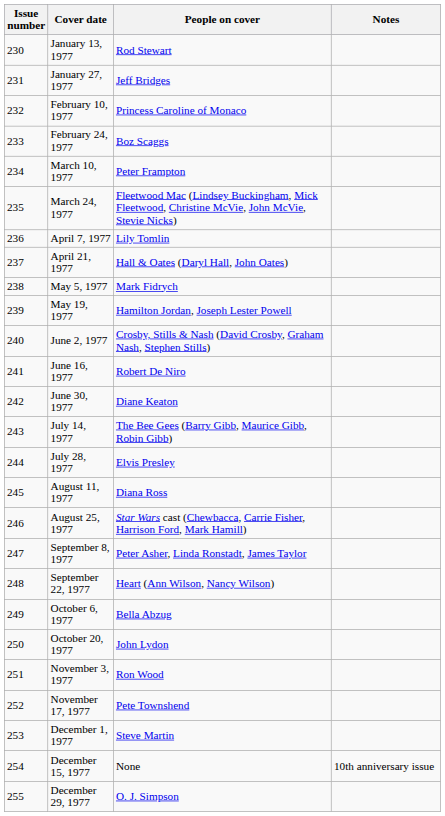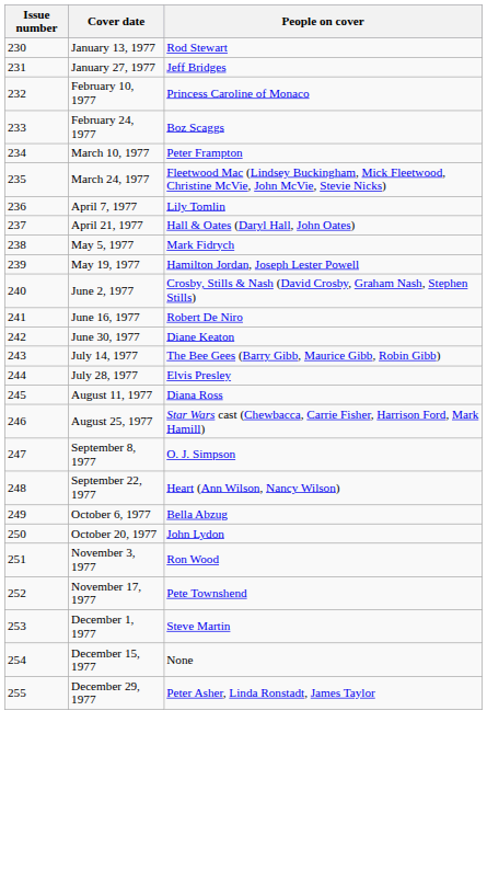 <table class="wikitable sortable" style="margin:auto;width:100%;">
 <tr style="background:#ccf;">
 <th style="width:10%;">Issue number</th>
 <th style="width:15%;">Cover date</th>
 <th style="width:50%;">People on cover</th>
-<th style="width:25%;">Notes</th>
 </tr>
 <tr>
 <td>230</td>
 <td>January 13, 1977</td>
 <td><a href='#'>Rod Stewart</a></td>
-<td></td>
 </tr>
 <tr>
 <td>231</td>
 <td>January 27, 1977</td>
 <td><a href='#'>Jeff Bridges</a></td>
-<td></td>
 </tr>
 <tr>
 <td>232</td>
 <td>February 10, 1977</td>
 <td><a href='#'>Princess Caroline of Monaco</a></td>
-<td></td>
 </tr>
 <tr>
 <td>233</td>
 <td>February 24, 1977</td>
 <td><a href='#'>Boz Scaggs</a></td>
-<td></td>
 </tr>
 <tr>
 <td>234</td>
 <td>March 10, 1977</td>
 <td><a href='#'>Peter Frampton</a></td>
-<td></td>
 </tr>
 <tr>
 <td>235</td>
 <td>March 24, 1977</td>
 <td><a href='#'>Fleetwood Mac</a> (<a href='#'>Lindsey Buckingham</a>, <a href='#'>Mick Fleetwood</a>, <a href='#'>Christine McVie</a>, <a href='#'>John McVie</a>, <a href='#'>Stevie Nicks</a>)</td>
-<td></td>
 </tr>
 <tr>
 <td>236</td>
 <td>April 7, 1977</td>
 <td><a href='#'>Lily Tomlin</a></td>
-<td></td>
 </tr>
 <tr>
 <td>237</td>
 <td>April 21, 1977</td>
 <td><a href='#'>Hall & Oates</a> (<a href='#'>Daryl Hall</a>, <a href='#'>John Oates</a>)</td>
-<td></td>
 </tr>
 <tr>
 <td>238</td>
 <td>May 5, 1977</td>
 <td><a href='#'>Mark Fidrych</a></td>
-<td></td>
 </tr>
 <tr>
 <td>239</td>
 <td>May 19, 1977</td>
 <td><a href='#'>Hamilton Jordan</a>, <a href='#'>Joseph Lester Powell</a></td>
-<td></td>
 </tr>
 <tr>
 <td>240</td>
 <td>June 2, 1977</td>
 <td><a href='#'>Crosby, Stills & Nash</a> (<a href='#'>David Crosby</a>, <a href='#'>Graham Nash</a>, <a href='#'>Stephen Stills</a>)</td>
-<td></td>
 </tr>
 <tr>
 <td>241</td>
 <td>June 16, 1977</td>
 <td><a href='#'>Robert De Niro</a></td>
-<td></td>
 </tr>
 <tr>
 <td>242</td>
 <td>June 30, 1977</td>
 <td><a href='#'>Diane Keaton</a></td>
-<td></td>
 </tr>
 <tr>
 <td>243</td>
 <td>July 14, 1977</td>
 <td><a href='#'>The Bee Gees</a> (<a href='#'>Barry Gibb</a>, <a href='#'>Maurice Gibb</a>, <a href='#'>Robin Gibb</a>)</td>
-<td></td>
 </tr>
 <tr>
 <td>244</td>
 <td>July 28, 1977</td>
 <td><a href='#'>Elvis Presley</a></td>
-<td></td>
 </tr>
 <tr>
 <td>245</td>
 <td>August 11, 1977</td>
 <td><a href='#'>Diana Ross</a></td>
-<td></td>
 </tr>
 <tr>
 <td>246</td>
 <td>August 25, 1977</td>
 <td><em><a href='#'>Star Wars</a></em> cast (<a href='#'>Chewbacca</a>, <a href='#'>Carrie Fisher</a>, <a href='#'>Harrison Ford</a>, <a href='#'>Mark Hamill</a>)</td>
-<td></td>
 </tr>
 <tr>
 <td>247</td>
 <td>September 8, 1977</td>
-<td><a href='#'>Peter Asher</a>, <a href='#'>Linda Ronstadt</a>, <a href='#'>James Taylor</a></td>
-<td></td>
+<td><a href='#'>O. J. Simpson</a></td>
 </tr>
 <tr>
 <td>248</td>
 <td>September 22, 1977</td>
 <td><a href='#'>Heart</a> (<a href='#'>Ann Wilson</a>, <a href='#'>Nancy Wilson</a>)</td>
-<td></td>
 </tr>
 <tr>
 <td>249</td>
 <td>October 6, 1977</td>
 <td><a href='#'>Bella Abzug</a></td>
-<td></td>
 </tr>
 <tr>
 <td>250</td>
 <td>October 20, 1977</td>
 <td><a href='#'>John Lydon</a></td>
-<td></td>
 </tr>
 <tr>
 <td>251</td>
 <td>November 3, 1977</td>
 <td><a href='#'>Ron Wood</a></td>
-<td></td>
 </tr>
 <tr>
 <td>252</td>
 <td>November 17, 1977</td>
 <td><a href='#'>Pete Townshend</a></td>
-<td></td>
 </tr>
 <tr>
 <td>253</td>
 <td>December 1, 1977</td>
 <td><a href='#'>Steve Martin</a></td>
-<td></td>
 </tr>
 <tr>
 <td>254</td>
 <td>December 15, 1977</td>
 <td>None</td>
-<td>10th anniversary issue</td>
 </tr>
 <tr>
 <td>255</td>
 <td>December 29, 1977</td>
-<td><a href='#'>O. J. Simpson</a></td>
-<td></td>
+<td><a href='#'>Peter Asher</a>, <a href='#'>Linda Ronstadt</a>, <a href='#'>James Taylor</a></td>
 </tr>
 </table>
